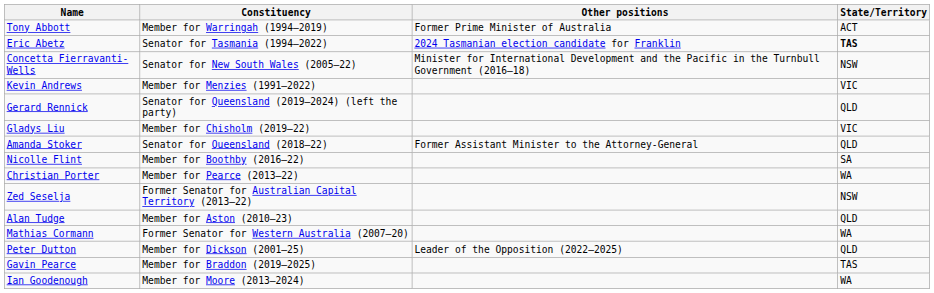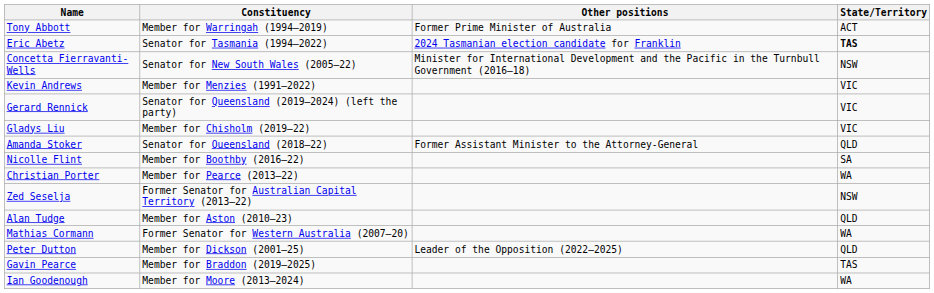 <table class="wikitable sortable">
 <tr>
 <th>Name</th>
 <th>Constituency</th>
 <th nowrap>Other positions</th>
 <th nowrap>State/Territory</th>
 </tr>
 <tr>
 <td><a href='#'>Tony Abbott</a></td>
 <td>Member for <a href='#'>Warringah</a> (1994–2019)</td>
 <td>Former Prime Minister of Australia</td>
 <td>ACT</td>
 </tr>
 <tr>
 <td><a href='#'>Eric Abetz</a></td>
 <td>Senator for <a href='#'>Tasmania</a> (1994–2022)</td>
 <td><a href='#'>2024 Tasmanian election candidate</a> for <a href='#'>Franklin</a></td>
 <td><strong>TAS</strong></td>
 </tr>
 <tr>
 <td><a href='#'>Concetta Fierravanti-Wells</a></td>
 <td>Senator for <a href='#'>New South Wales</a> (2005–22)</td>
 <td>Minister for International Development and the Pacific in the Turnbull Government (2016–18)</td>
 <td>NSW</td>
 </tr>
 <tr>
 <td><a href='#'>Kevin Andrews</a></td>
 <td>Member for <a href='#'>Menzies</a> (1991–2022)</td>
 <td></td>
 <td>VIC</td>
 </tr>
 <tr>
 <td><a href='#'>Gerard Rennick</a></td>
 <td>Senator for <a href='#'>Queensland</a> (2019–2024) (left the party)</td>
 <td></td>
-<td>QLD</td>
+<td>VIC</td>
 </tr>
 <tr>
 <td><a href='#'>Gladys Liu</a></td>
 <td>Member for <a href='#'>Chisholm</a> (2019–22)</td>
 <td></td>
 <td>VIC</td>
 </tr>
 <tr>
 <td><a href='#'>Amanda Stoker</a></td>
 <td>Senator for <a href='#'>Queensland</a> (2018–22)</td>
 <td>Former Assistant Minister to the Attorney-General</td>
 <td>QLD</td>
 </tr>
 <tr>
 <td><a href='#'>Nicolle Flint</a></td>
 <td>Member for <a href='#'>Boothby</a> (2016–22)</td>
 <td></td>
 <td>SA</td>
 </tr>
 <tr>
 <td><a href='#'>Christian Porter</a></td>
 <td>Member for <a href='#'>Pearce</a> (2013–22)</td>
 <td></td>
 <td>WA</td>
 </tr>
 <tr>
 <td><a href='#'>Zed Seselja</a></td>
 <td>Former Senator for <a href='#'>Australian Capital Territory</a> (2013–22)</td>
 <td></td>
 <td>NSW</td>
 </tr>
 <tr>
 <td><a href='#'>Alan Tudge</a></td>
 <td>Member for <a href='#'>Aston</a> (2010–23)</td>
 <td></td>
 <td>QLD</td>
 </tr>
 <tr>
 <td><a href='#'>Mathias Cormann</a></td>
 <td>Former Senator for <a href='#'>Western Australia</a> (2007–20)</td>
 <td></td>
 <td>WA</td>
 </tr>
 <tr>
 <td><a href='#'>Peter Dutton</a></td>
 <td>Member for <a href='#'>Dickson</a> (2001–25)</td>
 <td>Leader of the Opposition (2022–2025)</td>
 <td>QLD</td>
 </tr>
 <tr>
 <td><a href='#'>Gavin Pearce</a></td>
 <td>Member for <a href='#'>Braddon</a> (2019–2025)</td>
 <td></td>
 <td>TAS</td>
 </tr>
 <tr>
 <td><a href='#'>Ian Goodenough</a></td>
 <td>Member for <a href='#'>Moore</a> (2013–2024)</td>
 <td></td>
 <td>WA</td>
 </tr>
 </table>
